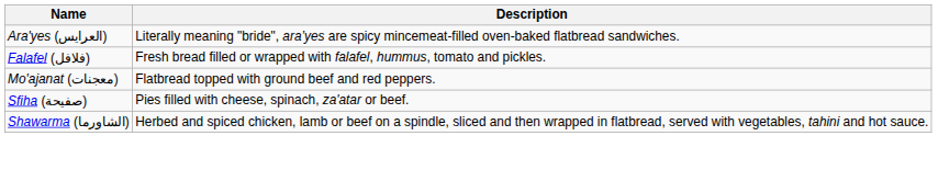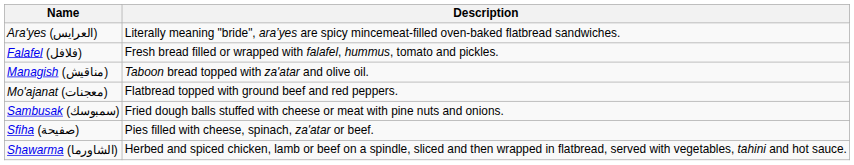 <table class="wikitable">
 <tr>
 <th>Name</th>
 <th>Description</th>
 </tr>
 <tr>
 <td><em>Ara'yes</em> (العرايس)</td>
 <td>Literally meaning "bride", <em>ara’yes</em> are spicy mincemeat-filled oven-baked flatbread sandwiches.</td>
 </tr>
 <tr>
 <td><em><a href='#'>Falafel</a></em> (فلافل)</td>
 <td>Fresh bread filled or wrapped with <em>falafel</em>, <em>hummus</em>, tomato and pickles.</td>
 </tr>
 <tr>
+<td><em><a href='#'>Managish</a></em> (مناقيش)</td>
+<td><em>Taboon</em> bread topped with <em>za'atar</em> and olive oil.</td>
+</tr>
+<tr>
 <td><em>Mo'ajanat</em> (معجنات)</td>
 <td>Flatbread topped with ground beef and red peppers.</td>
+</tr>
+<tr>
+<td><em><a href='#'>Sambusak</a></em> (سمبوسك)</td>
+<td>Fried dough balls stuffed with cheese or meat with pine nuts and onions.</td>
 </tr>
 <tr>
 <td><em><a href='#'>Sfiha</a></em> (صفيحة)</td>
 <td>Pies filled with cheese, spinach, <em>za'atar</em> or beef.</td>
 </tr>
 <tr>
 <td><em><a href='#'>Shawarma</a></em> (الشاورما)</td>
 <td>Herbed and spiced chicken, lamb or beef on a spindle, sliced and then wrapped in flatbread, served with vegetables, <em>tahini</em> and hot sauce.</td>
 </tr>
 </table>
